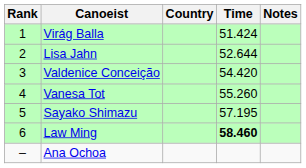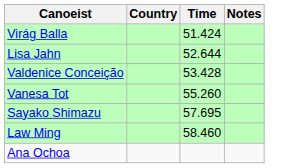 <table class="wikitable" style="text-align:center">
 <tr>
-<th>Rank</th>
 <th>Canoeist</th>
 <th>Country</th>
 <th>Time</th>
 <th>Notes</th>
 </tr>
 <tr bgcolor=bbffbb>
-<td>1</td>
 <td align="left"><a href='#'>Virág Balla</a></td>
 <td align="left"></td>
 <td>51.424</td>
 <td></td>
 </tr>
 <tr bgcolor=bbffbb>
-<td>2</td>
 <td align="left"><a href='#'>Lisa Jahn</a></td>
 <td align="left"></td>
 <td>52.644</td>
 <td></td>
 </tr>
 <tr bgcolor=bbffbb>
-<td>3</td>
 <td align="left"><a href='#'>Valdenice Conceição</a></td>
 <td align="left"></td>
-<td>54.420</td>
+<td>53.428</td>
 <td></td>
 </tr>
 <tr bgcolor=bbffbb>
-<td>4</td>
 <td align="left"><a href='#'>Vanesa Tot</a></td>
 <td align="left"></td>
 <td>55.260</td>
 <td></td>
 </tr>
 <tr bgcolor=bbffbb>
-<td>5</td>
 <td align="left"><a href='#'>Sayako Shimazu</a></td>
 <td align="left"></td>
-<td>57.195</td>
+<td>57.695</td>
 <td></td>
 </tr>
 <tr bgcolor=bbffbb>
-<td>6</td>
 <td align="left"><a href='#'>Law Ming</a></td>
 <td align="left"></td>
-<td><strong>58.460</strong></td>
+<td>58.460</td>
 <td></td>
 </tr>
 <tr>
-<td>–</td>
 <td align="left"><a href='#'>Ana Ochoa</a></td>
 <td align="left"></td>
 <td></td>
 <td></td>
 </tr>
 </table>
